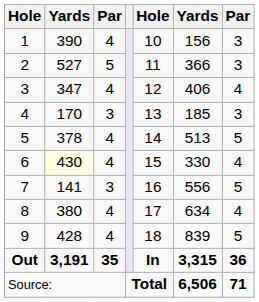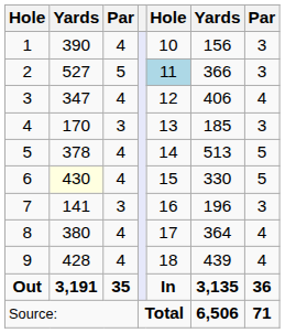 <table class=wikitable style="text-align: center">
 <tr>
 <th>Hole</th>
 <th>Yards</th>
 <th>Par</th>
 <th></th>
 <th>Hole</th>
 <th>Yards</th>
 <th>Par</th>
 </tr>
 <tr>
 <td>1</td>
 <td>390</td>
 <td>4</td>
 <td rowspan=10 style="background:#E6E8FA;"></td>
 <td>10</td>
 <td>156</td>
 <td>3</td>
 </tr>
 <tr>
 <td>2</td>
 <td>527</td>
 <td>5</td>
-<td>11</td>
+<td style="background: lightblue;">11</td>
 <td>366</td>
 <td>3</td>
 </tr>
 <tr>
 <td>3</td>
 <td>347</td>
 <td>4</td>
 <td>12</td>
 <td>406</td>
 <td>4</td>
 </tr>
 <tr>
 <td>4</td>
 <td>170</td>
 <td>3</td>
 <td>13</td>
 <td>185</td>
 <td>3</td>
 </tr>
 <tr>
 <td>5</td>
 <td>378</td>
 <td>4</td>
 <td>14</td>
 <td>513</td>
 <td>5</td>
 </tr>
 <tr>
 <td>6</td>
 <td style="background: lightyellow;">430</td>
 <td>4</td>
 <td>15</td>
 <td>330</td>
-<td>4</td>
+<td>5</td>
 </tr>
 <tr>
 <td>7</td>
 <td>141</td>
 <td>3</td>
 <td>16</td>
-<td>556</td>
-<td>5</td>
+<td>196</td>
+<td>3</td>
 </tr>
 <tr>
 <td>8</td>
 <td>380</td>
 <td>4</td>
 <td>17</td>
-<td>634</td>
+<td>364</td>
 <td>4</td>
 </tr>
 <tr>
 <td>9</td>
 <td>428</td>
 <td>4</td>
 <td>18</td>
-<td>839</td>
-<td>5</td>
+<td>439</td>
+<td>4</td>
 </tr>
 <tr>
 <td><strong>Out</strong></td>
 <td><strong>3,191</strong></td>
 <td><strong>35</strong></td>
 <td><strong>In</strong></td>
-<td><strong>3,315</strong></td>
+<td><strong>3,135</strong></td>
 <td><strong>36</strong></td>
 </tr>
 <tr>
 <td colspan=3 align=left><small>Source:</small></td>
 <td colspan=2><strong>Total</strong></td>
 <td><strong>6,506</strong></td>
 <td><strong>71</strong></td>
 </tr>
 </table>
